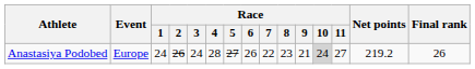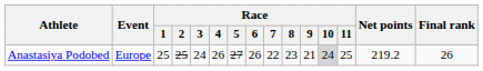 <table class="wikitable" style="font-size:90%">
 <tr>
 <th rowspan="2">Athlete</th>
 <th rowspan="2">Event</th>
 <th colspan=11>Race</th>
 <th rowspan=2>Net points</th>
 <th rowspan=2>Final rank</th>
 </tr>
 <tr style="font-size:95%">
 <th>1</th>
 <th>2</th>
 <th>3</th>
 <th>4</th>
 <th>5</th>
 <th>6</th>
 <th>7</th>
 <th>8</th>
 <th>9</th>
 <th>10</th>
 <th>11</th>
 </tr>
 <tr align=center>
 <td align=left><a href='#'>Anastasiya Podobed</a></td>
 <td align=left><a href='#'>Europe</a></td>
+<td>25</td>
+<td><s>25</s></td>
 <td>24</td>
-<td><s>26</s></td>
-<td>24</td>
-<td>28</td>
+<td>26</td>
 <td><s>27</s></td>
 <td>26</td>
 <td>22</td>
 <td>23</td>
 <td>21</td>
 <td style="background: lightgrey;">24</td>
-<td>27</td>
+<td>25</td>
 <td>219.2</td>
 <td>26</td>
 </tr>
 </table>
